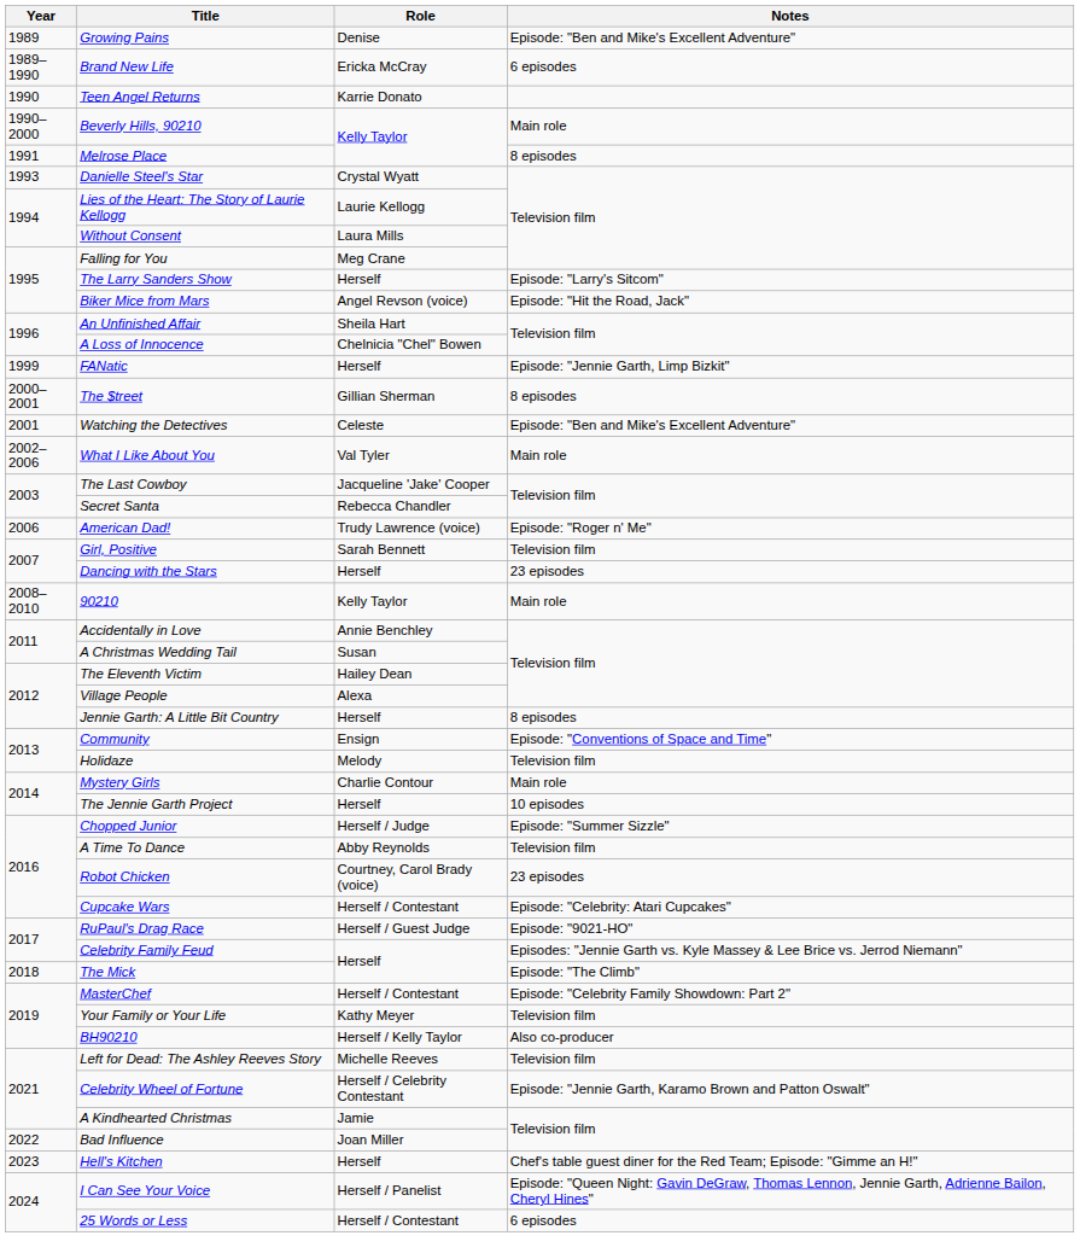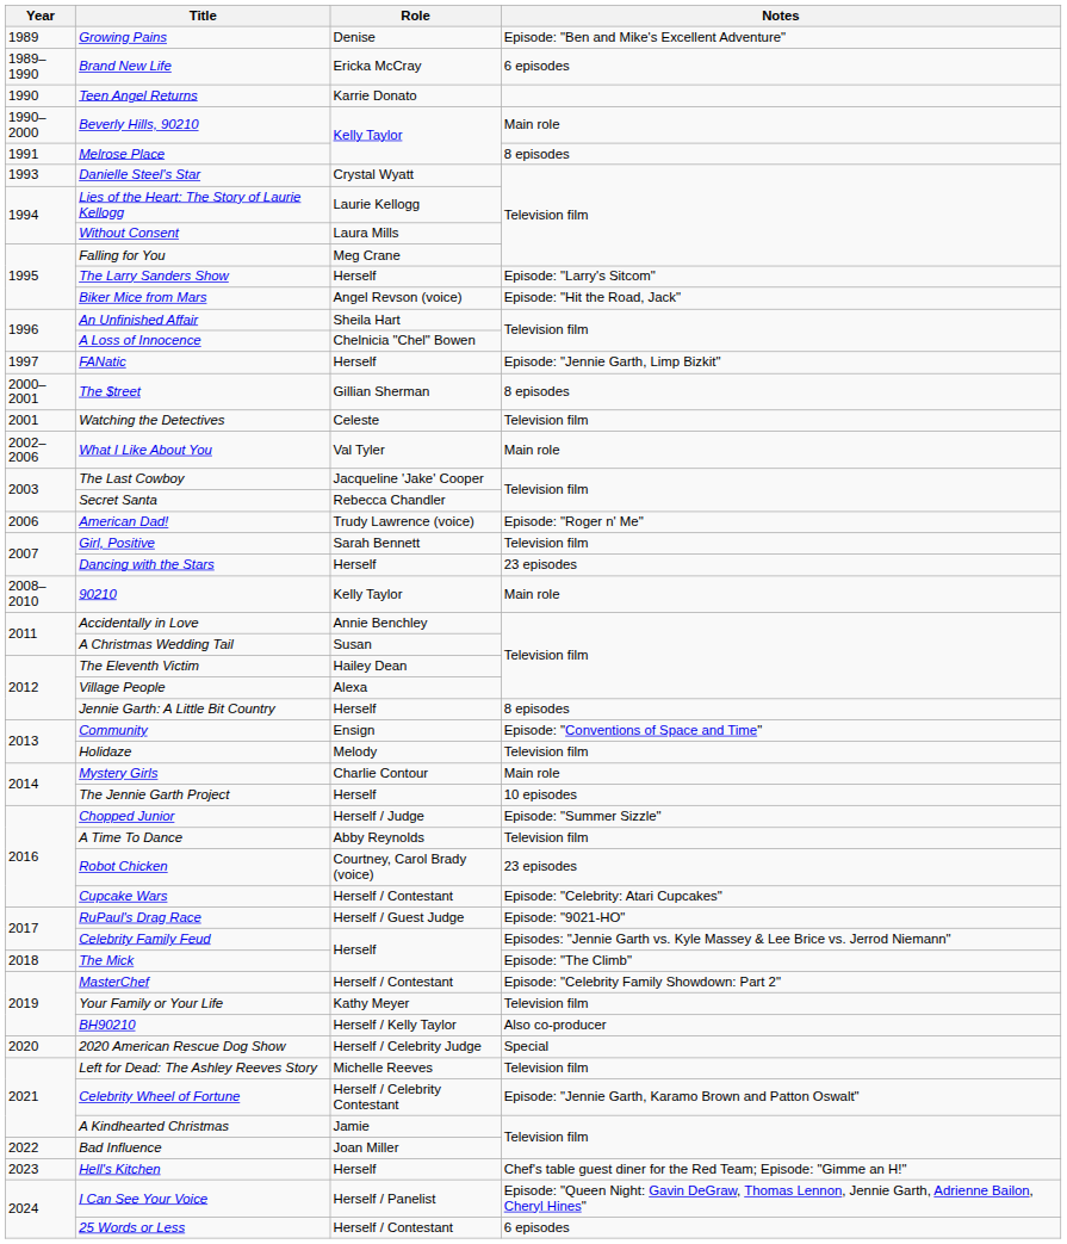 <table class="wikitable sortable">
 <tr>
 <th>Year</th>
 <th>Title</th>
 <th>Role</th>
 <th class="unsortable">Notes</th>
 </tr>
 <tr>
 <td>1989</td>
 <td><em><a href='#'>Growing Pains</a></em></td>
 <td>Denise</td>
 <td>Episode: "Ben and Mike's Excellent Adventure"</td>
 </tr>
 <tr>
 <td>1989–1990</td>
 <td><em><a href='#'>Brand New Life</a></em></td>
 <td>Ericka McCray</td>
 <td>6 episodes</td>
 </tr>
 <tr>
 <td>1990</td>
 <td><em><a href='#'>Teen Angel Returns</a></em></td>
 <td>Karrie Donato</td>
 <td></td>
 </tr>
 <tr>
 <td>1990–2000</td>
 <td><em><a href='#'>Beverly Hills, 90210</a></em></td>
 <td rowspan=2><a href='#'>Kelly Taylor</a></td>
 <td>Main role</td>
 </tr>
 <tr>
 <td>1991</td>
 <td><em><a href='#'>Melrose Place</a></em></td>
 <td>8 episodes</td>
 </tr>
 <tr>
 <td>1993</td>
 <td><em><a href='#'>Danielle Steel's Star</a></em></td>
 <td>Crystal Wyatt</td>
 <td rowspan=4>Television film</td>
 </tr>
 <tr>
 <td rowspan=2>1994</td>
 <td><em><a href='#'>Lies of the Heart: The Story of Laurie Kellogg</a></em></td>
 <td>Laurie Kellogg</td>
 </tr>
 <tr>
 <td><em><a href='#'>Without Consent</a></em></td>
 <td>Laura Mills</td>
 </tr>
 <tr>
 <td rowspan=3>1995</td>
 <td><em>Falling for You</em></td>
 <td>Meg Crane</td>
 </tr>
 <tr>
 <td><em><a href='#'>The Larry Sanders Show</a></em></td>
 <td>Herself</td>
 <td>Episode: "Larry's Sitcom"</td>
 </tr>
 <tr>
 <td><em><a href='#'>Biker Mice from Mars</a></em></td>
 <td>Angel Revson (voice)</td>
 <td>Episode: "Hit the Road, Jack"</td>
 </tr>
 <tr>
 <td rowspan=2>1996</td>
 <td><em><a href='#'>An Unfinished Affair</a></em></td>
 <td>Sheila Hart</td>
 <td rowspan=2>Television film</td>
 </tr>
 <tr>
 <td><em><a href='#'>A Loss of Innocence</a></em></td>
 <td>Chelnicia "Chel" Bowen</td>
 </tr>
 <tr>
-<td>1999</td>
+<td>1997</td>
 <td><em><a href='#'>FANatic</a></em></td>
 <td>Herself</td>
 <td>Episode: "Jennie Garth, Limp Bizkit"</td>
 </tr>
 <tr>
 <td>2000–2001</td>
 <td><em><a href='#'>The $treet</a></em></td>
 <td>Gillian Sherman</td>
 <td>8 episodes</td>
 </tr>
 <tr>
 <td>2001</td>
 <td><em>Watching the Detectives</em></td>
 <td>Celeste</td>
-<td>Episode: "Ben and Mike's Excellent Adventure"</td>
+<td>Television film</td>
 </tr>
 <tr>
 <td>2002–2006</td>
 <td><em><a href='#'>What I Like About You</a></em></td>
 <td>Val Tyler</td>
 <td>Main role</td>
 </tr>
 <tr>
 <td rowspan=2>2003</td>
 <td><em>The Last Cowboy</em></td>
 <td>Jacqueline 'Jake' Cooper</td>
 <td rowspan=2>Television film</td>
 </tr>
 <tr>
 <td><em>Secret Santa</em></td>
 <td>Rebecca Chandler</td>
 </tr>
 <tr>
 <td>2006</td>
 <td><em><a href='#'>American Dad!</a></em></td>
 <td>Trudy Lawrence (voice)</td>
 <td>Episode: "Roger n' Me"</td>
 </tr>
 <tr>
 <td rowspan=2>2007</td>
 <td><em><a href='#'>Girl, Positive</a></em></td>
 <td>Sarah Bennett</td>
 <td>Television film</td>
 </tr>
 <tr>
 <td><em><a href='#'>Dancing with the Stars</a></em></td>
 <td>Herself</td>
 <td>23 episodes</td>
 </tr>
 <tr>
 <td>2008–2010</td>
 <td><em><a href='#'>90210</a></em></td>
 <td>Kelly Taylor</td>
 <td>Main role</td>
 </tr>
 <tr>
 <td rowspan=2>2011</td>
 <td><em>Accidentally in Love</em></td>
 <td>Annie Benchley</td>
 <td rowspan=4>Television film</td>
 </tr>
 <tr>
 <td><em>A Christmas Wedding Tail</em></td>
 <td>Susan</td>
 </tr>
 <tr>
 <td rowspan=3>2012</td>
 <td><em> The Eleventh Victim</em></td>
 <td>Hailey Dean</td>
 </tr>
 <tr>
 <td><em>Village People</em></td>
 <td>Alexa</td>
 </tr>
 <tr>
 <td><em>Jennie Garth: A Little Bit Country</em></td>
 <td>Herself</td>
 <td>8 episodes</td>
 </tr>
 <tr>
 <td rowspan=2>2013</td>
 <td><em><a href='#'>Community</a></em></td>
 <td>Ensign</td>
 <td>Episode: "<a href='#'>Conventions of Space and Time</a>"</td>
 </tr>
 <tr>
 <td><em>Holidaze</em></td>
 <td>Melody</td>
 <td>Television film</td>
 </tr>
 <tr>
 <td rowspan=2>2014</td>
 <td><em><a href='#'>Mystery Girls</a></em></td>
 <td>Charlie Contour</td>
 <td>Main role</td>
 </tr>
 <tr>
 <td><em>The Jennie Garth Project</em></td>
 <td>Herself</td>
 <td>10 episodes</td>
 </tr>
 <tr>
 <td rowspan=4>2016</td>
 <td><em><a href='#'>Chopped Junior</a></em></td>
 <td>Herself / Judge</td>
 <td>Episode: "Summer Sizzle"</td>
 </tr>
 <tr>
 <td><em>A Time To Dance</em></td>
 <td>Abby Reynolds</td>
 <td>Television film</td>
 </tr>
 <tr>
 <td><em><a href='#'>Robot Chicken</a></em></td>
 <td>Courtney, Carol Brady (voice)</td>
 <td>23 episodes</td>
 </tr>
 <tr>
 <td><em><a href='#'>Cupcake Wars</a></em></td>
 <td>Herself / Contestant</td>
 <td>Episode: "Celebrity: Atari Cupcakes"</td>
 </tr>
 <tr>
 <td rowspan=2>2017</td>
 <td><em><a href='#'>RuPaul's Drag Race</a></em></td>
 <td>Herself / Guest Judge</td>
 <td>Episode: "9021-HO"</td>
 </tr>
 <tr>
 <td><em><a href='#'>Celebrity Family Feud</a></em></td>
 <td rowspan=2>Herself</td>
 <td>Episodes: "Jennie Garth vs. Kyle Massey & Lee Brice vs. Jerrod Niemann"</td>
 </tr>
 <tr>
 <td>2018</td>
 <td><em><a href='#'>The Mick</a></em></td>
 <td>Episode: "The Climb"</td>
 </tr>
 <tr>
 <td rowspan=3>2019</td>
 <td><em><a href='#'>MasterChef</a></em></td>
 <td>Herself / Contestant</td>
 <td>Episode: "Celebrity Family Showdown: Part 2"</td>
 </tr>
 <tr>
 <td><em>Your Family or Your Life</em></td>
 <td>Kathy Meyer</td>
 <td>Television film</td>
 </tr>
 <tr>
 <td><em><a href='#'>BH90210</a></em></td>
 <td>Herself / Kelly Taylor</td>
 <td>Also co-producer</td>
 </tr>
 <tr>
+<td>2020</td>
+<td><em>2020 American Rescue Dog Show</em></td>
+<td>Herself / Celebrity Judge</td>
+<td>Special</td>
+</tr>
+<tr>
 <td rowspan=3>2021</td>
 <td><em>Left for Dead: The Ashley Reeves Story</em></td>
 <td>Michelle Reeves</td>
 <td>Television film</td>
 </tr>
 <tr>
 <td><em><a href='#'>Celebrity Wheel of Fortune</a></em></td>
 <td>Herself / Celebrity Contestant</td>
 <td>Episode: "Jennie Garth, Karamo Brown and Patton Oswalt"</td>
 </tr>
 <tr>
 <td><em>A Kindhearted Christmas</em></td>
 <td>Jamie</td>
 <td rowspan=2>Television film</td>
 </tr>
 <tr>
 <td>2022</td>
 <td><em>Bad Influence</em></td>
 <td>Joan Miller</td>
 </tr>
 <tr>
 <td>2023</td>
 <td><em><a href='#'>Hell's Kitchen</a></em></td>
 <td>Herself</td>
 <td>Chef's table guest diner for the Red Team; Episode: "Gimme an H!"</td>
 </tr>
 <tr>
 <td rowspan=2>2024</td>
 <td><em><a href='#'>I Can See Your Voice</a></em></td>
 <td>Herself / Panelist</td>
 <td>Episode: "Queen Night: <a href='#'>Gavin DeGraw</a>, <a href='#'>Thomas Lennon</a>, Jennie Garth, <a href='#'>Adrienne Bailon</a>, <a href='#'>Cheryl Hines</a>"</td>
 </tr>
 <tr>
 <td><em><a href='#'>25 Words or Less</a></em></td>
 <td>Herself / Contestant</td>
 <td>6 episodes</td>
 </tr>
 </table>
